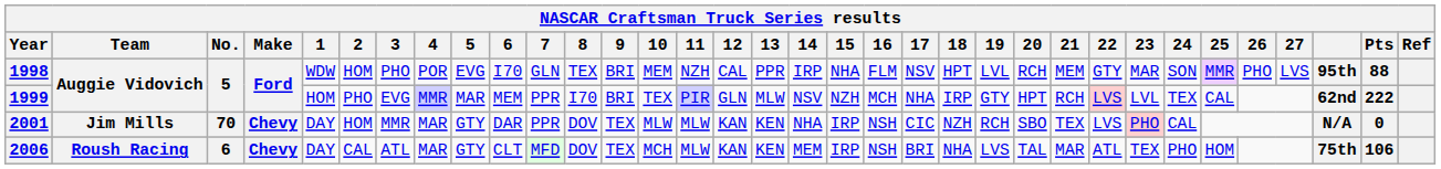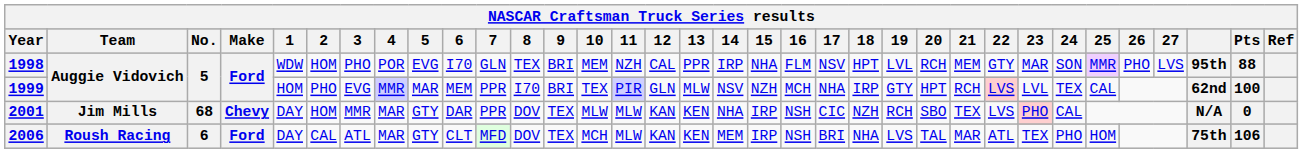 <table class="wikitable" style="text-align:center; font-size:75%">
 <tr>
 <th colspan=34><a href='#'>NASCAR Craftsman Truck Series</a> results</th>
 </tr>
 <tr>
 <th>Year</th>
 <th>Team</th>
 <th>No.</th>
 <th>Make</th>
 <th>1</th>
 <th>2</th>
 <th>3</th>
 <th>4</th>
 <th>5</th>
 <th>6</th>
 <th>7</th>
 <th>8</th>
 <th>9</th>
 <th>10</th>
 <th>11</th>
 <th>12</th>
 <th>13</th>
 <th>14</th>
 <th>15</th>
 <th>16</th>
 <th>17</th>
 <th>18</th>
 <th>19</th>
 <th>20</th>
 <th>21</th>
 <th>22</th>
 <th>23</th>
 <th>24</th>
 <th>25</th>
 <th>26</th>
 <th>27</th>
 <th></th>
 <th>Pts</th>
 <th>Ref</th>
 </tr>
 <tr>
 <th><a href='#'>1998</a></th>
 <th rowspan=2>Auggie Vidovich</th>
 <th rowspan=2>5</th>
 <th rowspan=2><a href='#'>Ford</a></th>
 <td><a href='#'>WDW</a></td>
 <td><a href='#'>HOM</a></td>
 <td><a href='#'>PHO</a></td>
 <td><a href='#'>POR</a></td>
 <td><a href='#'>EVG</a></td>
 <td><a href='#'>I70</a></td>
 <td><a href='#'>GLN</a></td>
 <td><a href='#'>TEX</a></td>
 <td><a href='#'>BRI</a></td>
 <td><a href='#'>MEM</a></td>
 <td><a href='#'>NZH</a></td>
 <td><a href='#'>CAL</a></td>
 <td><a href='#'>PPR</a></td>
 <td><a href='#'>IRP</a></td>
 <td><a href='#'>NHA</a></td>
 <td><a href='#'>FLM</a></td>
 <td><a href='#'>NSV</a></td>
 <td><a href='#'>HPT</a></td>
 <td><a href='#'>LVL</a></td>
 <td><a href='#'>RCH</a></td>
 <td><a href='#'>MEM</a></td>
 <td><a href='#'>GTY</a></td>
 <td><a href='#'>MAR</a></td>
 <td><a href='#'>SON</a></td>
 <td style="background:#EFCFFF;"><a href='#'>MMR</a><br></td>
 <td><a href='#'>PHO</a></td>
 <td><a href='#'>LVS</a></td>
 <th>95th</th>
 <th>88</th>
 <th></th>
 </tr>
 <tr>
 <th><a href='#'>1999</a></th>
 <td><a href='#'>HOM</a></td>
 <td><a href='#'>PHO</a></td>
 <td><a href='#'>EVG</a></td>
 <td style="background:#CFCFFF;"><a href='#'>MMR</a><br></td>
 <td><a href='#'>MAR</a></td>
 <td><a href='#'>MEM</a></td>
 <td><a href='#'>PPR</a></td>
 <td><a href='#'>I70</a></td>
 <td><a href='#'>BRI</a></td>
 <td><a href='#'>TEX</a></td>
 <td style="background:#CFCFFF;"><a href='#'>PIR</a><br></td>
 <td><a href='#'>GLN</a></td>
 <td><a href='#'>MLW</a></td>
 <td><a href='#'>NSV</a></td>
 <td><a href='#'>NZH</a></td>
 <td><a href='#'>MCH</a></td>
 <td><a href='#'>NHA</a></td>
 <td><a href='#'>IRP</a></td>
 <td><a href='#'>GTY</a></td>
 <td><a href='#'>HPT</a></td>
 <td><a href='#'>RCH</a></td>
 <td style="background:#FFCFCF;"><a href='#'>LVS</a><br></td>
 <td><a href='#'>LVL</a></td>
 <td><a href='#'>TEX</a></td>
 <td><a href='#'>CAL</a></td>
 <td colspan=2></td>
 <th>62nd</th>
-<th>222</th>
+<th>100</th>
 <th></th>
 </tr>
 <tr>
 <th><a href='#'>2001</a></th>
 <th>Jim Mills</th>
-<th>70</th>
+<th>68</th>
 <th><a href='#'>Chevy</a></th>
 <td><a href='#'>DAY</a></td>
 <td><a href='#'>HOM</a></td>
 <td><a href='#'>MMR</a></td>
 <td><a href='#'>MAR</a></td>
 <td><a href='#'>GTY</a></td>
 <td><a href='#'>DAR</a></td>
 <td><a href='#'>PPR</a></td>
 <td><a href='#'>DOV</a></td>
 <td><a href='#'>TEX</a></td>
 <td><a href='#'>MLW</a></td>
 <td><a href='#'>MLW</a></td>
 <td><a href='#'>KAN</a></td>
 <td><a href='#'>KEN</a></td>
 <td><a href='#'>NHA</a></td>
 <td><a href='#'>IRP</a></td>
 <td><a href='#'>NSH</a></td>
 <td><a href='#'>CIC</a></td>
 <td><a href='#'>NZH</a></td>
 <td><a href='#'>RCH</a></td>
 <td><a href='#'>SBO</a></td>
 <td><a href='#'>TEX</a></td>
 <td><a href='#'>LVS</a></td>
 <td style="background:#FFCFCF;"><a href='#'>PHO</a><br></td>
 <td><a href='#'>CAL</a></td>
 <td colspan=3></td>
 <th>N/A</th>
 <th>0</th>
 <th></th>
 </tr>
 <tr>
 <th><a href='#'>2006</a></th>
 <th><a href='#'>Roush Racing</a></th>
 <th>6</th>
-<th><a href='#'>Chevy</a></th>
+<th><a href='#'>Ford</a></th>
 <td><a href='#'>DAY</a></td>
 <td><a href='#'>CAL</a></td>
 <td><a href='#'>ATL</a></td>
 <td><a href='#'>MAR</a></td>
 <td><a href='#'>GTY</a></td>
 <td><a href='#'>CLT</a></td>
 <td style="background:#DFFFDF;"><a href='#'>MFD</a><br></td>
 <td><a href='#'>DOV</a></td>
 <td><a href='#'>TEX</a></td>
 <td><a href='#'>MCH</a></td>
 <td><a href='#'>MLW</a></td>
 <td><a href='#'>KAN</a></td>
 <td><a href='#'>KEN</a></td>
 <td><a href='#'>MEM</a></td>
 <td><a href='#'>IRP</a></td>
 <td><a href='#'>NSH</a></td>
 <td><a href='#'>BRI</a></td>
 <td><a href='#'>NHA</a></td>
 <td><a href='#'>LVS</a></td>
 <td><a href='#'>TAL</a></td>
 <td><a href='#'>MAR</a></td>
 <td><a href='#'>ATL</a></td>
 <td><a href='#'>TEX</a></td>
 <td><a href='#'>PHO</a></td>
 <td><a href='#'>HOM</a></td>
 <td colspan=2></td>
 <th>75th</th>
 <th>106</th>
 <th></th>
 </tr>
 </table>
